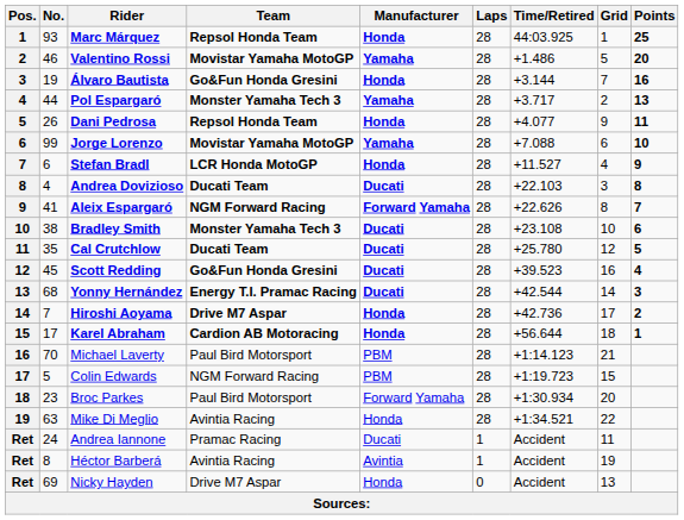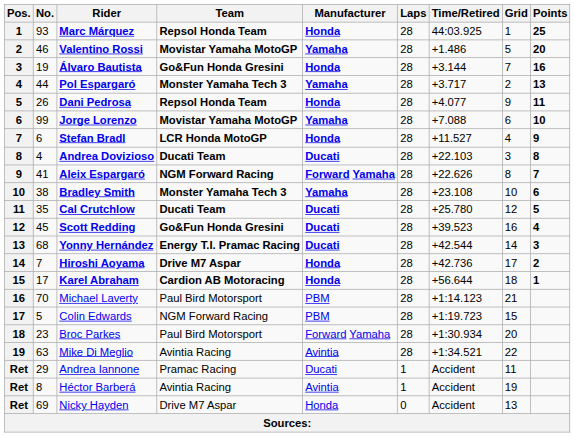 <table class="wikitable" style="font-size: 95%;">
 <tr>
 <th>Pos.</th>
 <th>No.</th>
 <th>Rider</th>
 <th>Team</th>
 <th>Manufacturer</th>
 <th>Laps</th>
 <th>Time/Retired</th>
 <th>Grid</th>
 <th>Points</th>
 </tr>
 <tr>
 <th>1</th>
 <td>93</td>
 <td> <strong><a href='#'>Marc Márquez</a></strong></td>
 <td><strong>Repsol Honda Team</strong></td>
 <td><strong><a href='#'>Honda</a></strong></td>
 <td>28</td>
 <td>44:03.925</td>
 <td>1</td>
 <td><strong>25</strong></td>
 </tr>
 <tr>
 <th>2</th>
 <td>46</td>
 <td> <strong><a href='#'>Valentino Rossi</a></strong></td>
 <td><strong>Movistar Yamaha MotoGP</strong></td>
 <td><strong><a href='#'>Yamaha</a></strong></td>
 <td>28</td>
 <td>+1.486</td>
 <td>5</td>
 <td><strong>20</strong></td>
 </tr>
 <tr>
 <th>3</th>
 <td>19</td>
 <td> <strong><a href='#'>Álvaro Bautista</a></strong></td>
 <td><strong>Go&Fun Honda Gresini</strong></td>
 <td><strong><a href='#'>Honda</a></strong></td>
 <td>28</td>
 <td>+3.144</td>
 <td>7</td>
 <td><strong>16</strong></td>
 </tr>
 <tr>
 <th>4</th>
 <td>44</td>
 <td> <strong><a href='#'>Pol Espargaró</a></strong></td>
 <td><strong>Monster Yamaha Tech 3</strong></td>
 <td><strong><a href='#'>Yamaha</a></strong></td>
 <td>28</td>
 <td>+3.717</td>
 <td>2</td>
 <td><strong>13</strong></td>
 </tr>
 <tr>
 <th>5</th>
 <td>26</td>
 <td> <strong><a href='#'>Dani Pedrosa</a></strong></td>
 <td><strong>Repsol Honda Team</strong></td>
 <td><strong><a href='#'>Honda</a></strong></td>
 <td>28</td>
 <td>+4.077</td>
 <td>9</td>
 <td><strong>11</strong></td>
 </tr>
 <tr>
 <th>6</th>
 <td>99</td>
 <td> <strong><a href='#'>Jorge Lorenzo</a></strong></td>
 <td><strong>Movistar Yamaha MotoGP</strong></td>
 <td><strong><a href='#'>Yamaha</a></strong></td>
 <td>28</td>
 <td>+7.088</td>
 <td>6</td>
 <td><strong>10</strong></td>
 </tr>
 <tr>
 <th>7</th>
 <td>6</td>
 <td> <strong><a href='#'>Stefan Bradl</a></strong></td>
 <td><strong>LCR Honda MotoGP</strong></td>
 <td><strong><a href='#'>Honda</a></strong></td>
 <td>28</td>
 <td>+11.527</td>
 <td>4</td>
 <td><strong>9</strong></td>
 </tr>
 <tr>
 <th>8</th>
 <td>4</td>
 <td> <strong><a href='#'>Andrea Dovizioso</a></strong></td>
 <td><strong>Ducati Team</strong></td>
 <td><strong><a href='#'>Ducati</a></strong></td>
 <td>28</td>
 <td>+22.103</td>
 <td>3</td>
 <td><strong>8</strong></td>
 </tr>
 <tr>
 <th>9</th>
 <td>41</td>
 <td> <strong><a href='#'>Aleix Espargaró</a></strong></td>
 <td><strong>NGM Forward Racing</strong></td>
 <td><strong><a href='#'>Forward</a> <a href='#'>Yamaha</a></strong></td>
 <td>28</td>
 <td>+22.626</td>
 <td>8</td>
 <td><strong>7</strong></td>
 </tr>
 <tr>
 <th>10</th>
 <td>38</td>
 <td> <strong><a href='#'>Bradley Smith</a></strong></td>
 <td><strong>Monster Yamaha Tech 3</strong></td>
-<td><strong><a href='#'>Ducati</a></strong></td>
+<td><strong><a href='#'>Yamaha</a></strong></td>
 <td>28</td>
 <td>+23.108</td>
 <td>10</td>
 <td><strong>6</strong></td>
 </tr>
 <tr>
 <th>11</th>
 <td>35</td>
 <td> <strong><a href='#'>Cal Crutchlow</a></strong></td>
 <td><strong>Ducati Team</strong></td>
 <td><strong><a href='#'>Ducati</a></strong></td>
 <td>28</td>
 <td>+25.780</td>
 <td>12</td>
 <td><strong>5</strong></td>
 </tr>
 <tr>
 <th>12</th>
 <td>45</td>
 <td> <strong><a href='#'>Scott Redding</a></strong></td>
 <td><strong>Go&Fun Honda Gresini</strong></td>
 <td><strong><a href='#'>Ducati</a></strong></td>
 <td>28</td>
 <td>+39.523</td>
 <td>16</td>
 <td><strong>4</strong></td>
 </tr>
 <tr>
 <th>13</th>
 <td>68</td>
 <td> <strong><a href='#'>Yonny Hernández</a></strong></td>
 <td><strong>Energy T.I. Pramac Racing</strong></td>
 <td><strong><a href='#'>Ducati</a></strong></td>
 <td>28</td>
 <td>+42.544</td>
 <td>14</td>
 <td><strong>3</strong></td>
 </tr>
 <tr>
 <th>14</th>
 <td>7</td>
 <td> <strong><a href='#'>Hiroshi Aoyama</a></strong></td>
 <td><strong>Drive M7 Aspar</strong></td>
 <td><strong><a href='#'>Honda</a></strong></td>
 <td>28</td>
 <td>+42.736</td>
 <td>17</td>
 <td><strong>2</strong></td>
 </tr>
 <tr>
 <th>15</th>
 <td>17</td>
 <td> <strong><a href='#'>Karel Abraham</a></strong></td>
 <td><strong>Cardion AB Motoracing</strong></td>
 <td><strong><a href='#'>Honda</a></strong></td>
 <td>28</td>
 <td>+56.644</td>
 <td>18</td>
 <td><strong>1</strong></td>
 </tr>
 <tr>
 <th>16</th>
 <td>70</td>
 <td> <a href='#'>Michael Laverty</a></td>
 <td>Paul Bird Motorsport</td>
 <td><a href='#'>PBM</a></td>
 <td>28</td>
 <td>+1:14.123</td>
 <td>21</td>
 <td></td>
 </tr>
 <tr>
 <th>17</th>
 <td>5</td>
 <td> <a href='#'>Colin Edwards</a></td>
 <td>NGM Forward Racing</td>
 <td><a href='#'>PBM</a></td>
 <td>28</td>
 <td>+1:19.723</td>
 <td>15</td>
 <td></td>
 </tr>
 <tr>
 <th>18</th>
 <td>23</td>
 <td> <a href='#'>Broc Parkes</a></td>
 <td>Paul Bird Motorsport</td>
 <td><a href='#'>Forward</a> <a href='#'>Yamaha</a></td>
 <td>28</td>
 <td>+1:30.934</td>
 <td>20</td>
 <td></td>
 </tr>
 <tr>
 <th>19</th>
 <td>63</td>
 <td> <a href='#'>Mike Di Meglio</a></td>
 <td>Avintia Racing</td>
-<td><a href='#'>Honda</a></td>
+<td><a href='#'>Avintia</a></td>
 <td>28</td>
 <td>+1:34.521</td>
 <td>22</td>
 <td></td>
 </tr>
 <tr>
 <th>Ret</th>
-<td>24</td>
+<td>29</td>
 <td> <a href='#'>Andrea Iannone</a></td>
 <td>Pramac Racing</td>
 <td><a href='#'>Ducati</a></td>
 <td>1</td>
 <td>Accident</td>
 <td>11</td>
 <td></td>
 </tr>
 <tr>
 <th>Ret</th>
 <td>8</td>
 <td> <a href='#'>Héctor Barberá</a></td>
 <td>Avintia Racing</td>
 <td><a href='#'>Avintia</a></td>
 <td>1</td>
 <td>Accident</td>
 <td>19</td>
 <td></td>
 </tr>
 <tr>
 <th>Ret</th>
 <td>69</td>
 <td> <a href='#'>Nicky Hayden</a></td>
 <td>Drive M7 Aspar</td>
 <td><a href='#'>Honda</a></td>
 <td>0</td>
 <td>Accident</td>
 <td>13</td>
 <td></td>
 </tr>
 <tr>
 <th colspan=9>Sources: </th>
 </tr>
 </table>
